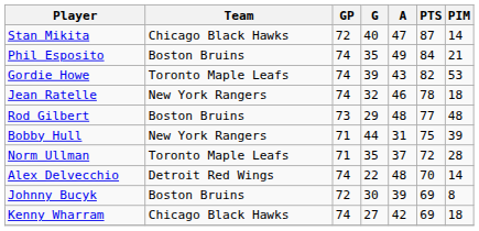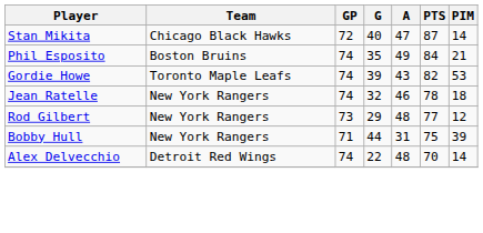 <table class="wikitable">
 <tr>
 <th bgcolor="#DDDDFF" width="30%">Player</th>
 <th bgcolor="#DDDDFF" width="40%">Team</th>
 <th bgcolor="#DDDDFF" width="6%">GP</th>
 <th bgcolor="#DDDDFF" width="6%">G</th>
 <th bgcolor="#DDDDFF" width="6%">A</th>
 <th bgcolor="#DDDDFF" width="6%">PTS</th>
 <th bgcolor="#DDDDFF" width="6%">PIM</th>
 </tr>
 <tr>
 <td><a href='#'>Stan Mikita</a></td>
 <td>Chicago Black Hawks</td>
 <td>72</td>
 <td>40</td>
 <td>47</td>
 <td>87</td>
 <td>14</td>
 </tr>
 <tr>
 <td><a href='#'>Phil Esposito</a></td>
 <td>Boston Bruins</td>
 <td>74</td>
 <td>35</td>
 <td>49</td>
 <td>84</td>
 <td>21</td>
 </tr>
 <tr>
 <td><a href='#'>Gordie Howe</a></td>
 <td>Toronto Maple Leafs</td>
 <td>74</td>
 <td>39</td>
 <td>43</td>
 <td>82</td>
 <td>53</td>
 </tr>
 <tr>
 <td><a href='#'>Jean Ratelle</a></td>
 <td>New York Rangers</td>
 <td>74</td>
 <td>32</td>
 <td>46</td>
 <td>78</td>
 <td>18</td>
 </tr>
 <tr>
 <td><a href='#'>Rod Gilbert</a></td>
-<td>Boston Bruins</td>
+<td>New York Rangers</td>
 <td>73</td>
 <td>29</td>
 <td>48</td>
 <td>77</td>
-<td>48</td>
+<td>12</td>
 </tr>
 <tr>
 <td><a href='#'>Bobby Hull</a></td>
 <td>New York Rangers</td>
 <td>71</td>
 <td>44</td>
 <td>31</td>
 <td>75</td>
 <td>39</td>
 </tr>
 <tr>
-<td><a href='#'>Norm Ullman</a></td>
-<td>Toronto Maple Leafs</td>
-<td>71</td>
-<td>35</td>
-<td>37</td>
-<td>72</td>
-<td>28</td>
-</tr>
-<tr>
 <td><a href='#'>Alex Delvecchio</a></td>
 <td>Detroit Red Wings</td>
 <td>74</td>
 <td>22</td>
 <td>48</td>
 <td>70</td>
 <td>14</td>
 </tr>
 <tr>
-<td><a href='#'>Johnny Bucyk</a></td>
-<td>Boston Bruins</td>
-<td>72</td>
-<td>30</td>
-<td>39</td>
-<td>69</td>
-<td>8</td>
-</tr>
-<tr>
-<td><a href='#'>Kenny Wharram</a></td>
-<td>Chicago Black Hawks</td>
-<td>74</td>
-<td>27</td>
-<td>42</td>
-<td>69</td>
-<td>18</td>
-</tr>
-<tr>
 </tr>
 </table>
